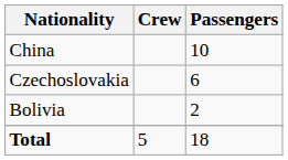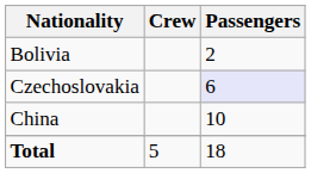 <table class="wikitable floatright">
 <tr>
 <th>Nationality</th>
 <th>Crew</th>
 <th>Passengers</th>
 </tr>
 <tr>
-<td>China</td>
+<td>Bolivia</td>
 <td></td>
-<td>10</td>
+<td>2</td>
 </tr>
 <tr>
 <td>Czechoslovakia</td>
 <td></td>
-<td>6</td>
+<td style="background: lavender;">6</td>
 </tr>
 <tr>
-<td>Bolivia</td>
+<td>China</td>
 <td></td>
-<td>2</td>
+<td>10</td>
 </tr>
 <tr>
 </tr>
 <tr>
 <td><strong>Total</strong></td>
 <td>5</td>
 <td>18</td>
 </tr>
 </table>
